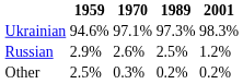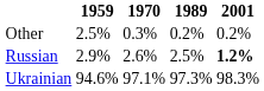 <table class="standard sortable">
 <tr>
 <th></th>
 <th>1959</th>
 <th>1970</th>
 <th>1989</th>
 <th>2001</th>
 </tr>
 <tr>
+<td>Other</td>
+<td>2.5%</td>
+<td>0.3%</td>
+<td>0.2%</td>
+<td>0.2%</td>
+</tr>
+<tr>
+<td><a href='#'>Russian</a></td>
+<td>2.9%</td>
+<td>2.6%</td>
+<td>2.5%</td>
+<td><strong>1.2%</strong></td>
+</tr>
+<tr>
 <td><a href='#'>Ukrainian</a></td>
 <td>94.6%</td>
 <td>97.1%</td>
 <td>97.3%</td>
 <td>98.3%</td>
 </tr>
-<tr>
-<td><a href='#'>Russian</a></td>
-<td>2.9%</td>
-<td>2.6%</td>
-<td>2.5%</td>
-<td>1.2%</td>
-</tr>
-<tr>
-<td>Other</td>
-<td>2.5%</td>
-<td>0.3%</td>
-<td>0.2%</td>
-<td>0.2%</td>
-</tr>
 </table>
